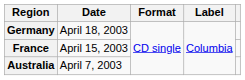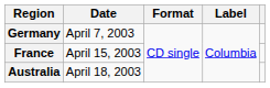 <table class="wikitable plainrowheaders">
 <tr>
 <th scope="col">Region</th>
 <th scope="col">Date</th>
 <th scope="col">Format</th>
 <th scope="col">Label</th>
 <th scope="col"></th>
 </tr>
 <tr>
 <th scope="row">Germany</th>
-<td>April 18, 2003</td>
+<td>April 7, 2003</td>
 <td rowspan="3"><a href='#'>CD single</a></td>
 <td rowspan="3"><a href='#'>Columbia</a></td>
 <td align="center"></td>
 </tr>
 <tr>
 <th scope="row">France</th>
 <td>April 15, 2003</td>
 <td align="center"></td>
 </tr>
 <tr>
 <th scope="row">Australia</th>
-<td>April 7, 2003</td>
+<td>April 18, 2003</td>
 <td align="center"></td>
 </tr>
 </table>
